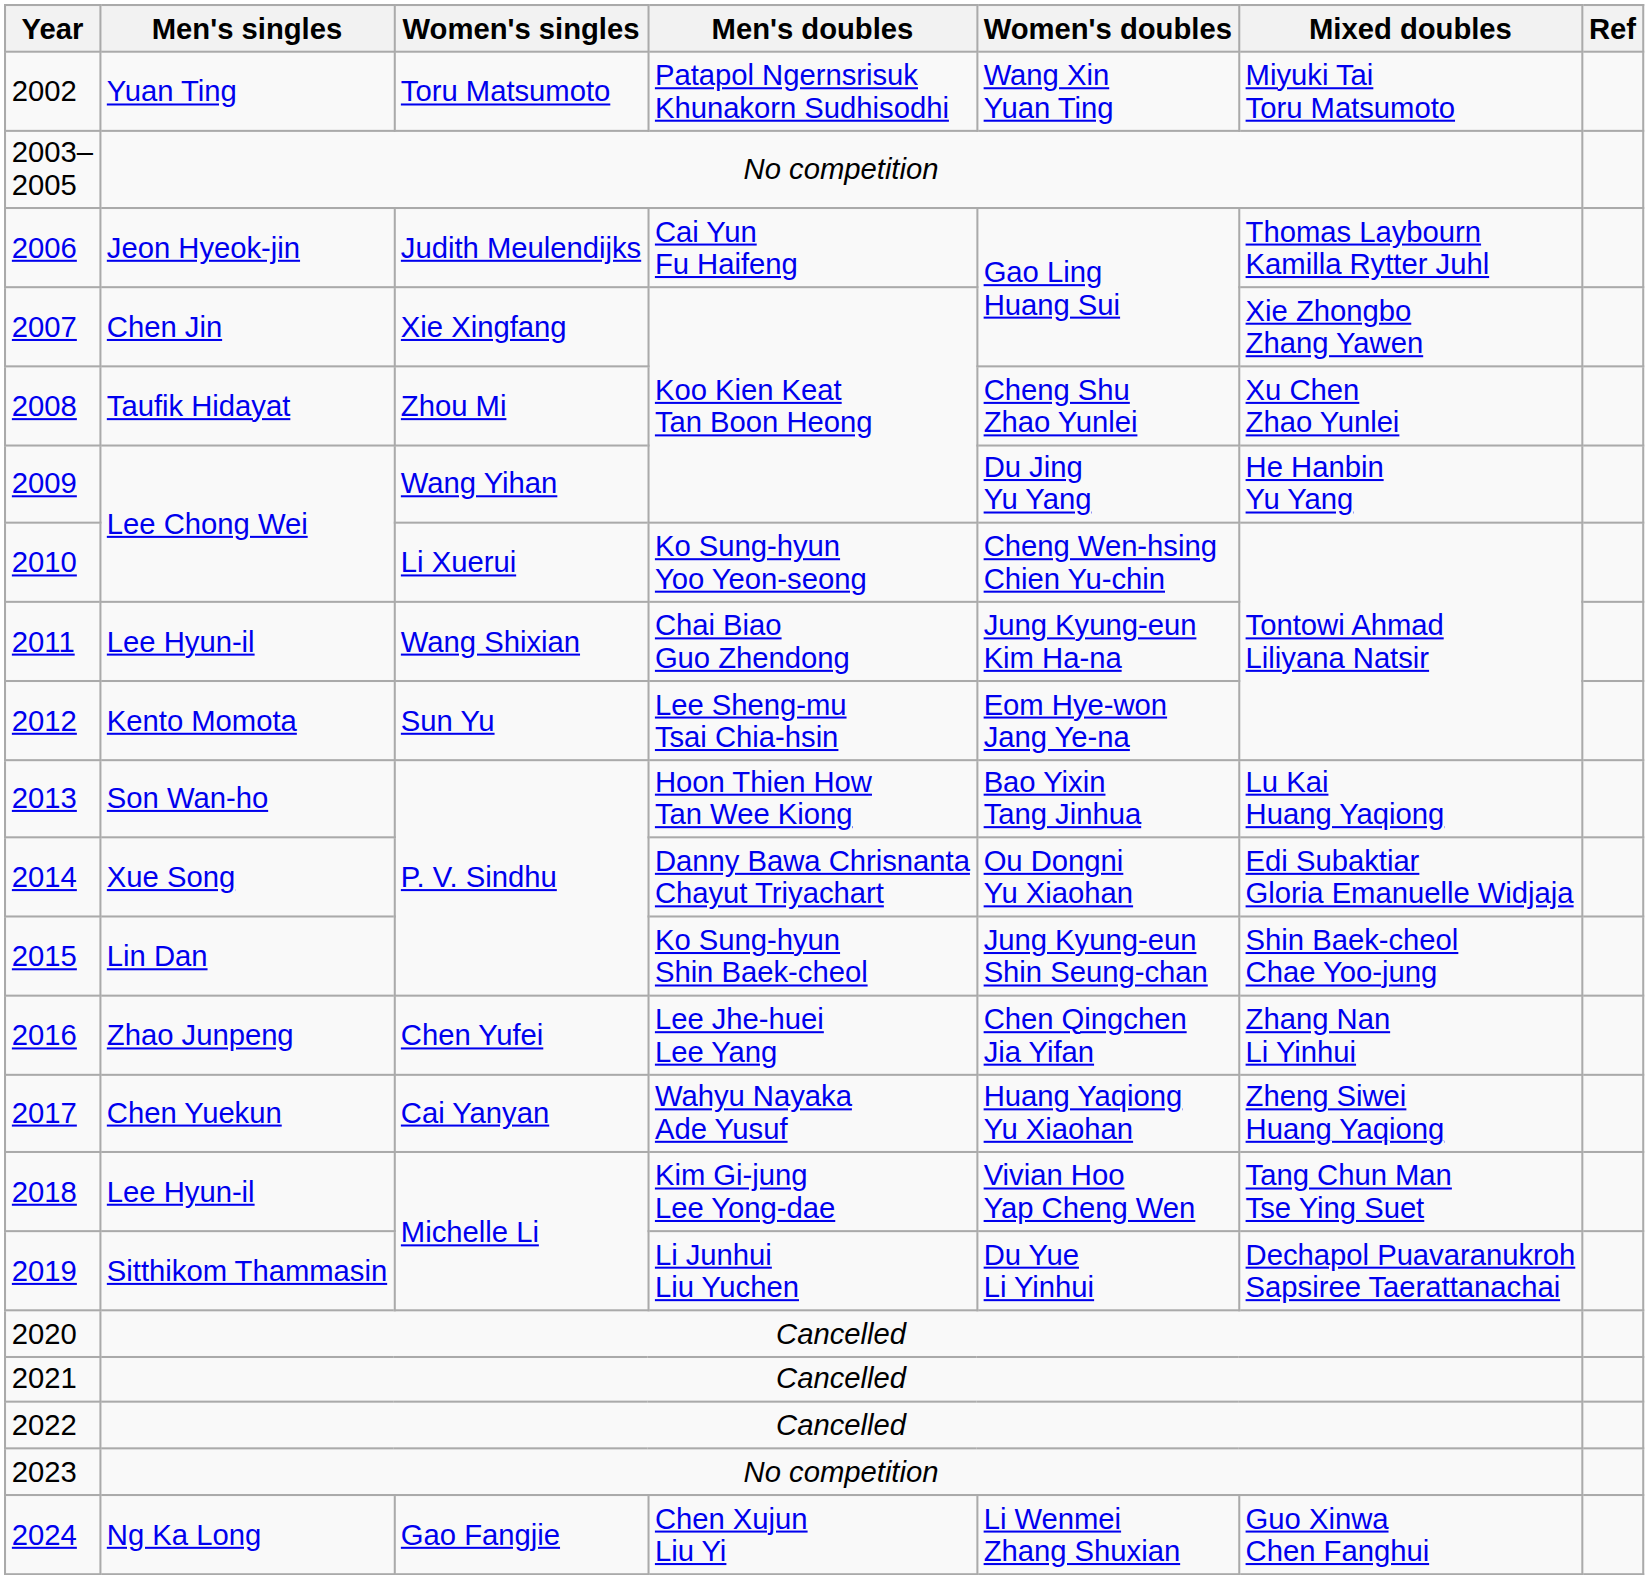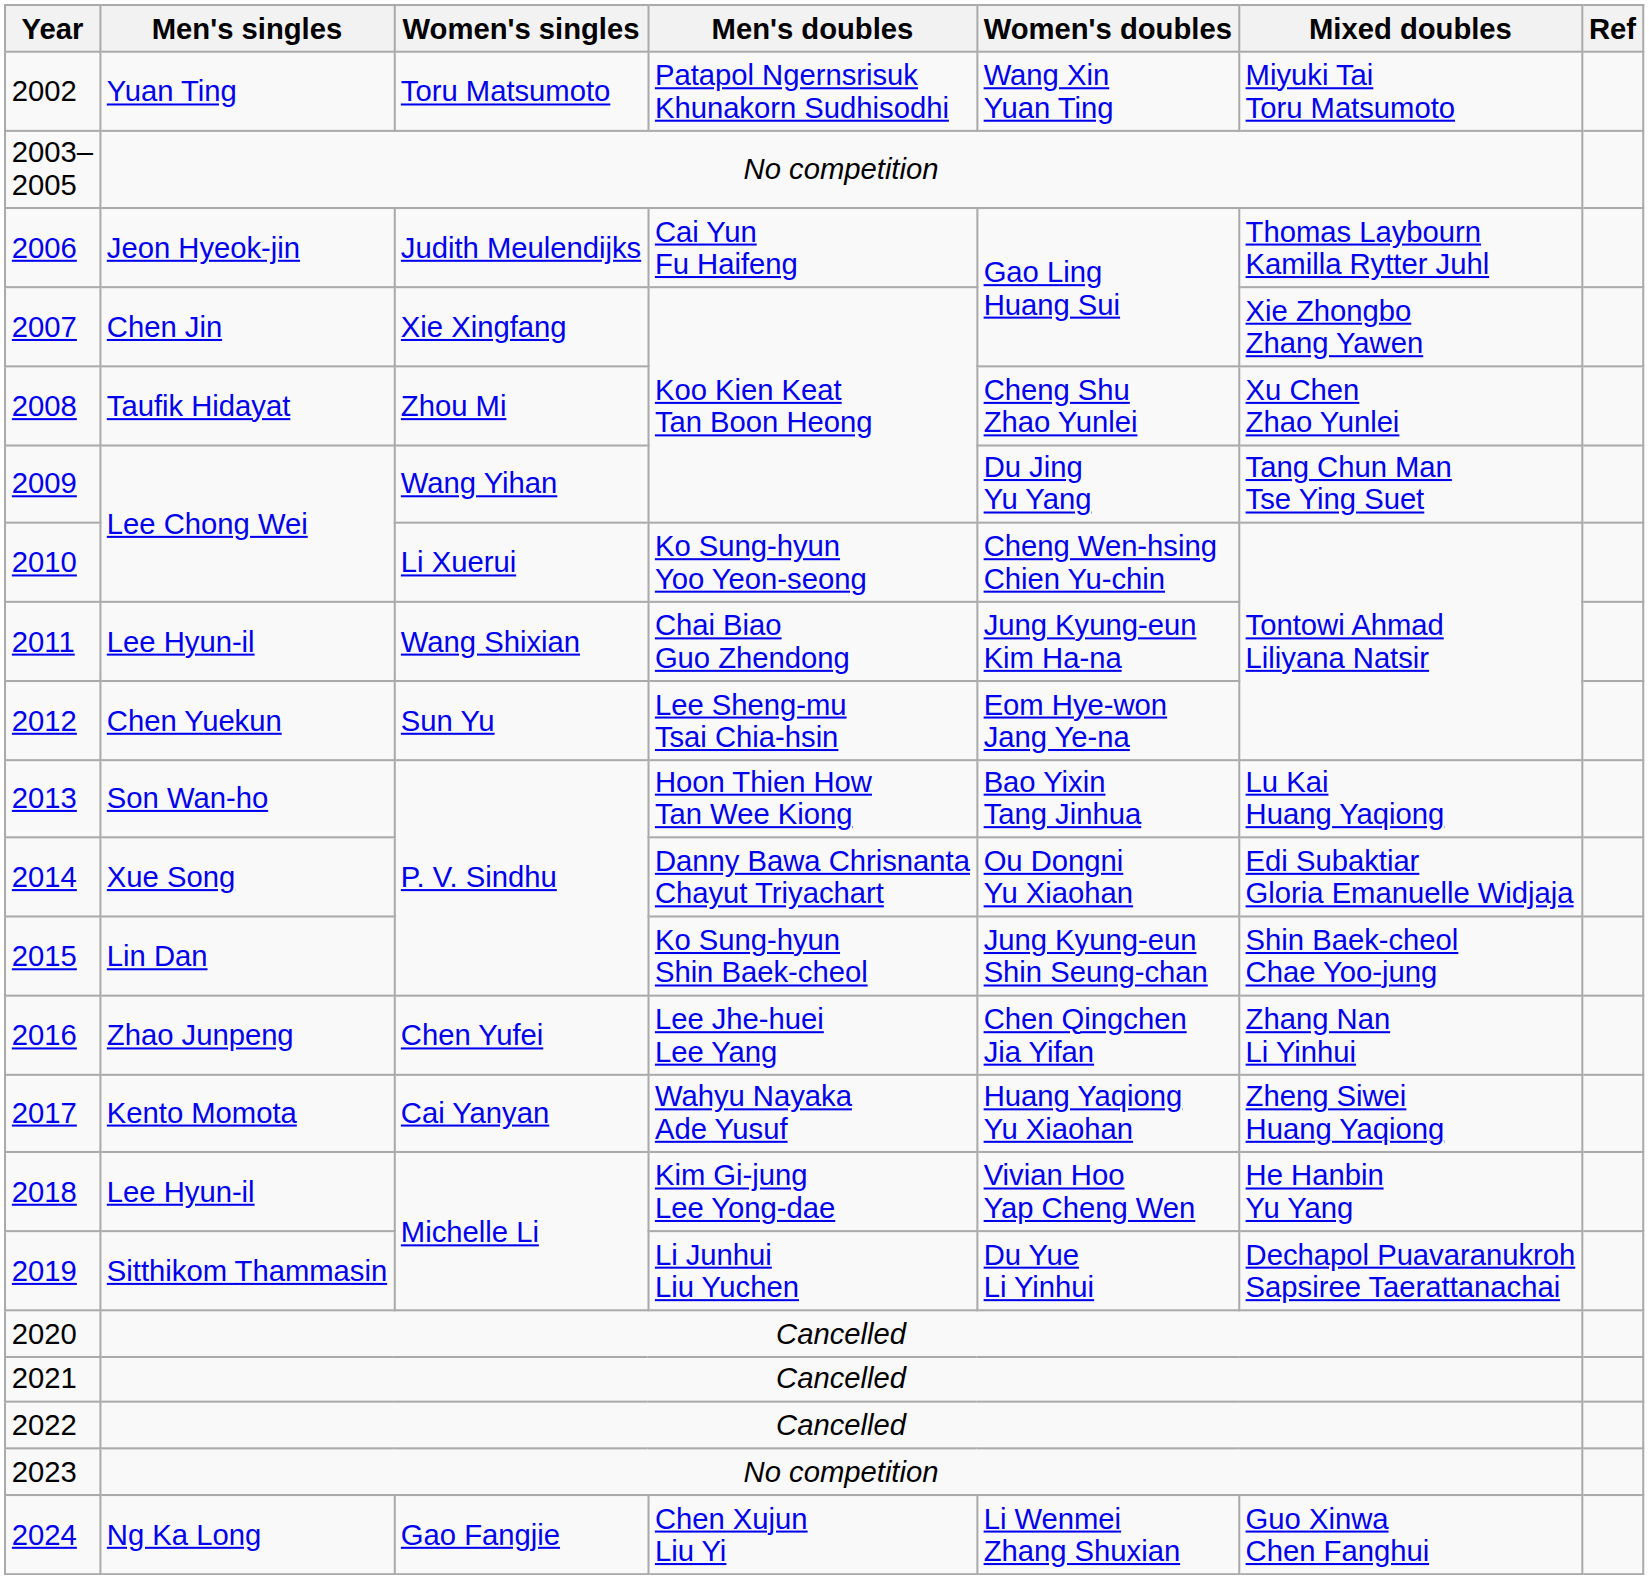 <table class=wikitable style="font-size:90%;">
 <tr>
 <th>Year</th>
 <th>Men's singles</th>
 <th>Women's singles</th>
 <th>Men's doubles</th>
 <th>Women's doubles</th>
 <th>Mixed doubles</th>
 <th>Ref</th>
 </tr>
 <tr>
 <td>2002</td>
 <td> <a href='#'>Yuan Ting</a></td>
 <td> <a href='#'>Toru Matsumoto</a></td>
 <td> <a href='#'>Patapol Ngernsrisuk</a><br> <a href='#'>Khunakorn Sudhisodhi</a></td>
 <td> <a href='#'>Wang Xin</a><br> <a href='#'>Yuan Ting</a></td>
 <td> <a href='#'>Miyuki Tai</a><br> <a href='#'>Toru Matsumoto</a></td>
 <td></td>
 </tr>
 <tr>
 <td>2003–<br>2005</td>
 <td colspan="5" align=center><em>No competition</em></td>
 <td></td>
 </tr>
 <tr>
 <td><a href='#'>2006</a></td>
 <td> <a href='#'>Jeon Hyeok-jin</a></td>
 <td> <a href='#'>Judith Meulendijks</a></td>
 <td> <a href='#'>Cai Yun</a><br> <a href='#'>Fu Haifeng</a></td>
 <td rowspan=2> <a href='#'>Gao Ling</a><br> <a href='#'>Huang Sui</a></td>
 <td> <a href='#'>Thomas Laybourn</a><br> <a href='#'>Kamilla Rytter Juhl</a></td>
 <td></td>
 </tr>
 <tr>
 <td><a href='#'>2007</a></td>
 <td> <a href='#'>Chen Jin</a></td>
 <td> <a href='#'>Xie Xingfang</a></td>
 <td rowspan=3> <a href='#'>Koo Kien Keat</a><br> <a href='#'>Tan Boon Heong</a></td>
 <td> <a href='#'>Xie Zhongbo</a><br> <a href='#'>Zhang Yawen</a></td>
 <td></td>
 </tr>
 <tr>
 <td><a href='#'>2008</a></td>
 <td> <a href='#'>Taufik Hidayat</a></td>
 <td> <a href='#'>Zhou Mi</a></td>
 <td> <a href='#'>Cheng Shu</a><br> <a href='#'>Zhao Yunlei</a></td>
 <td> <a href='#'>Xu Chen</a><br> <a href='#'>Zhao Yunlei</a></td>
 <td></td>
 </tr>
 <tr>
 <td><a href='#'>2009</a></td>
 <td rowspan=2> <a href='#'>Lee Chong Wei</a></td>
 <td> <a href='#'>Wang Yihan</a></td>
 <td> <a href='#'>Du Jing</a><br> <a href='#'>Yu Yang</a></td>
-<td> <a href='#'>He Hanbin</a><br> <a href='#'>Yu Yang</a></td>
+<td> <a href='#'>Tang Chun Man</a><br> <a href='#'>Tse Ying Suet</a></td>
 <td></td>
 </tr>
 <tr>
 <td><a href='#'>2010</a></td>
 <td> <a href='#'>Li Xuerui</a></td>
 <td> <a href='#'>Ko Sung-hyun</a><br> <a href='#'>Yoo Yeon-seong</a></td>
 <td> <a href='#'>Cheng Wen-hsing</a><br> <a href='#'>Chien Yu-chin</a></td>
 <td rowspan=3> <a href='#'>Tontowi Ahmad</a><br> <a href='#'>Liliyana Natsir</a></td>
 <td></td>
 </tr>
 <tr>
 <td><a href='#'>2011</a></td>
 <td> <a href='#'>Lee Hyun-il</a></td>
 <td> <a href='#'>Wang Shixian</a></td>
 <td> <a href='#'>Chai Biao</a><br> <a href='#'>Guo Zhendong</a></td>
 <td> <a href='#'>Jung Kyung-eun</a><br> <a href='#'>Kim Ha-na</a></td>
 <td></td>
 </tr>
 <tr>
 <td><a href='#'>2012</a></td>
-<td> <a href='#'>Kento Momota</a></td>
+<td> <a href='#'>Chen Yuekun</a></td>
 <td> <a href='#'>Sun Yu</a></td>
 <td> <a href='#'>Lee Sheng-mu</a><br> <a href='#'>Tsai Chia-hsin</a></td>
 <td> <a href='#'>Eom Hye-won</a><br> <a href='#'>Jang Ye-na</a></td>
 <td></td>
 </tr>
 <tr>
 <td><a href='#'>2013</a></td>
 <td> <a href='#'>Son Wan-ho</a></td>
 <td rowspan=3> <a href='#'>P. V. Sindhu</a></td>
 <td> <a href='#'>Hoon Thien How</a><br> <a href='#'>Tan Wee Kiong</a></td>
 <td> <a href='#'>Bao Yixin</a><br> <a href='#'>Tang Jinhua</a></td>
 <td> <a href='#'>Lu Kai</a><br> <a href='#'>Huang Yaqiong</a></td>
 <td></td>
 </tr>
 <tr>
 <td><a href='#'>2014</a></td>
 <td> <a href='#'>Xue Song</a></td>
 <td> <a href='#'>Danny Bawa Chrisnanta</a><br> <a href='#'>Chayut Triyachart</a></td>
 <td> <a href='#'>Ou Dongni</a><br> <a href='#'>Yu Xiaohan</a></td>
 <td> <a href='#'>Edi Subaktiar</a><br> <a href='#'>Gloria Emanuelle Widjaja</a></td>
 <td></td>
 </tr>
 <tr>
 <td><a href='#'>2015</a></td>
 <td> <a href='#'>Lin Dan</a></td>
 <td> <a href='#'>Ko Sung-hyun</a><br> <a href='#'>Shin Baek-cheol</a></td>
 <td> <a href='#'>Jung Kyung-eun</a><br> <a href='#'>Shin Seung-chan</a></td>
 <td> <a href='#'>Shin Baek-cheol</a><br> <a href='#'>Chae Yoo-jung</a></td>
 <td></td>
 </tr>
 <tr>
 <td><a href='#'>2016</a></td>
 <td> <a href='#'>Zhao Junpeng</a></td>
 <td> <a href='#'>Chen Yufei</a></td>
 <td> <a href='#'>Lee Jhe-huei</a><br> <a href='#'>Lee Yang</a></td>
 <td> <a href='#'>Chen Qingchen</a><br> <a href='#'>Jia Yifan</a></td>
 <td> <a href='#'>Zhang Nan</a><br> <a href='#'>Li Yinhui</a></td>
 <td></td>
 </tr>
 <tr>
 <td><a href='#'>2017</a></td>
-<td> <a href='#'>Chen Yuekun</a></td>
+<td> <a href='#'>Kento Momota</a></td>
 <td> <a href='#'>Cai Yanyan</a></td>
 <td> <a href='#'>Wahyu Nayaka</a><br> <a href='#'>Ade Yusuf</a></td>
 <td> <a href='#'>Huang Yaqiong</a><br> <a href='#'>Yu Xiaohan</a></td>
 <td> <a href='#'>Zheng Siwei</a><br> <a href='#'>Huang Yaqiong</a></td>
 <td></td>
 </tr>
 <tr>
 <td><a href='#'>2018</a></td>
 <td> <a href='#'>Lee Hyun-il</a></td>
 <td rowspan=2> <a href='#'>Michelle Li</a></td>
 <td> <a href='#'>Kim Gi-jung</a><br> <a href='#'>Lee Yong-dae</a></td>
 <td> <a href='#'>Vivian Hoo</a><br> <a href='#'>Yap Cheng Wen</a></td>
-<td> <a href='#'>Tang Chun Man</a><br> <a href='#'>Tse Ying Suet</a></td>
+<td> <a href='#'>He Hanbin</a><br> <a href='#'>Yu Yang</a></td>
 <td></td>
 </tr>
 <tr>
 <td><a href='#'>2019</a></td>
 <td> <a href='#'>Sitthikom Thammasin</a></td>
 <td> <a href='#'>Li Junhui</a><br> <a href='#'>Liu Yuchen</a></td>
 <td> <a href='#'>Du Yue</a><br> <a href='#'>Li Yinhui</a></td>
 <td> <a href='#'>Dechapol Puavaranukroh</a><br> <a href='#'>Sapsiree Taerattanachai</a></td>
 <td></td>
 </tr>
 <tr>
 <td>2020</td>
 <td colspan="5" align="center"><em>Cancelled</em></td>
 <td></td>
 </tr>
 <tr>
 <td>2021</td>
 <td colspan="5" align="center"><em>Cancelled</em></td>
 <td></td>
 </tr>
 <tr>
 <td>2022</td>
 <td colspan="5" align="center"><em>Cancelled</em></td>
 <td></td>
 </tr>
 <tr>
 <td>2023</td>
 <td colspan="5" align="center"><em>No competition</em></td>
 <td></td>
 </tr>
 <tr>
 <td><a href='#'>2024</a></td>
 <td> <a href='#'>Ng Ka Long</a></td>
 <td> <a href='#'>Gao Fangjie</a></td>
 <td> <a href='#'>Chen Xujun</a><br> <a href='#'>Liu Yi</a></td>
 <td> <a href='#'>Li Wenmei</a><br> <a href='#'>Zhang Shuxian</a></td>
 <td> <a href='#'>Guo Xinwa</a><br> <a href='#'>Chen Fanghui</a></td>
 <td></td>
 </tr>
 </table>
